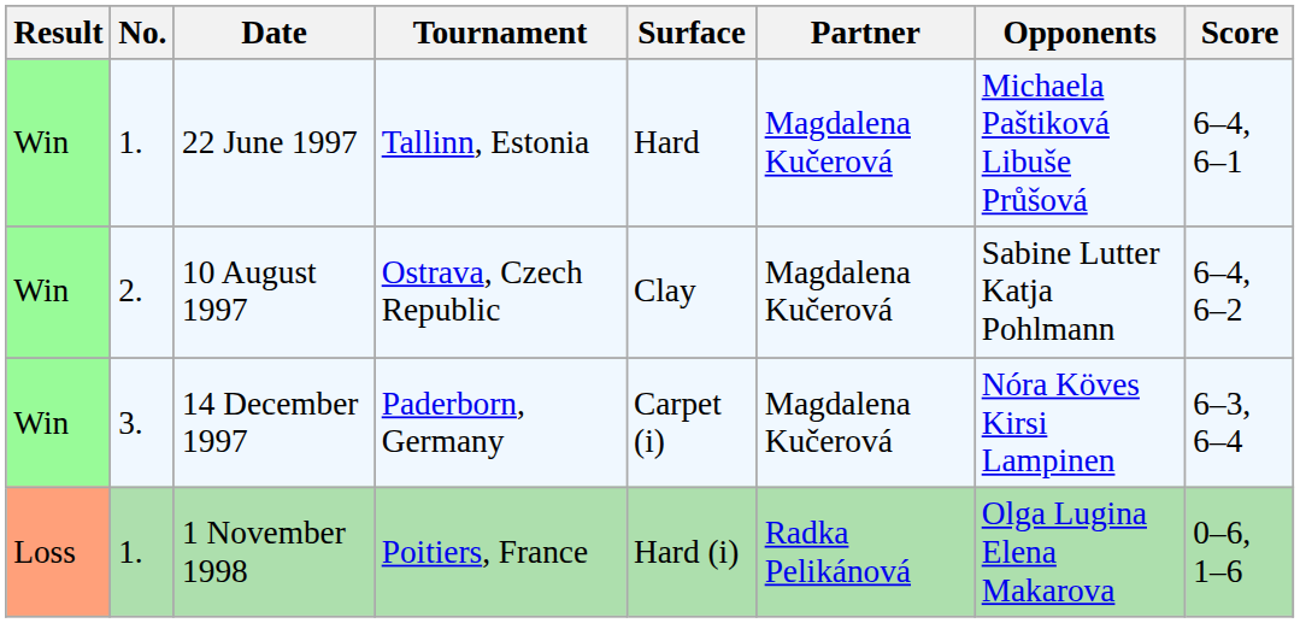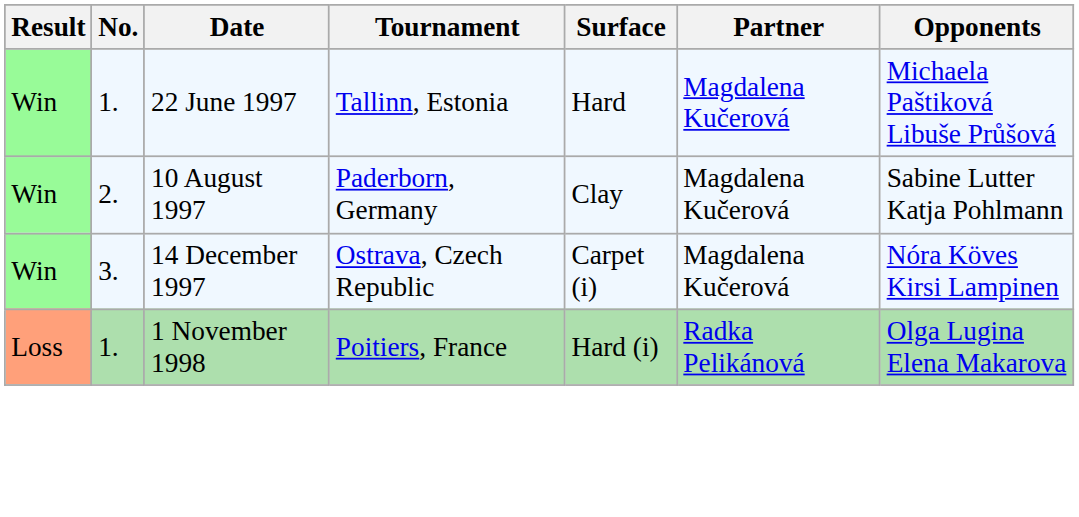 <table class="wikitable" style="font-size:97%">
 <tr>
 <th>Result</th>
 <th>No.</th>
 <th>Date</th>
 <th>Tournament</th>
 <th>Surface</th>
 <th>Partner</th>
 <th>Opponents</th>
-<th>Score</th>
 </tr>
 <tr style="background:#f0f8ff;">
 <td style="background:#98fb98;">Win</td>
 <td>1.</td>
 <td>22 June 1997</td>
 <td><a href='#'>Tallinn</a>, Estonia</td>
 <td>Hard</td>
 <td> <a href='#'>Magdalena Kučerová</a></td>
 <td> <a href='#'>Michaela Paštiková</a> <br>  <a href='#'>Libuše Průšová</a></td>
-<td>6–4, 6–1</td>
 </tr>
 <tr style="background:#f0f8ff;">
 <td style="background:#98fb98;">Win</td>
 <td>2.</td>
 <td>10 August 1997</td>
-<td><a href='#'>Ostrava</a>, Czech Republic</td>
+<td><a href='#'>Paderborn</a>, Germany</td>
 <td>Clay</td>
 <td> Magdalena Kučerová</td>
 <td> Sabine Lutter <br>  Katja Pohlmann</td>
-<td>6–4, 6–2</td>
 </tr>
 <tr style="background:#f0f8ff;">
 <td style="background:#98fb98;">Win</td>
 <td>3.</td>
 <td>14 December 1997</td>
-<td><a href='#'>Paderborn</a>, Germany</td>
+<td><a href='#'>Ostrava</a>, Czech Republic</td>
 <td>Carpet (i)</td>
 <td> Magdalena Kučerová</td>
 <td> <a href='#'>Nóra Köves</a> <br>  <a href='#'>Kirsi Lampinen</a></td>
-<td>6–3, 6–4</td>
 </tr>
 <tr style="background:#addfad;">
 <td style="background:#ffa07a;">Loss</td>
 <td>1.</td>
 <td>1 November 1998</td>
 <td><a href='#'>Poitiers</a>, France</td>
 <td>Hard (i)</td>
 <td> <a href='#'>Radka Pelikánová</a></td>
 <td> <a href='#'>Olga Lugina</a> <br>  <a href='#'>Elena Makarova</a></td>
-<td>0–6, 1–6</td>
 </tr>
 </table>
